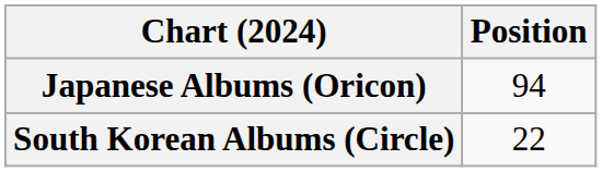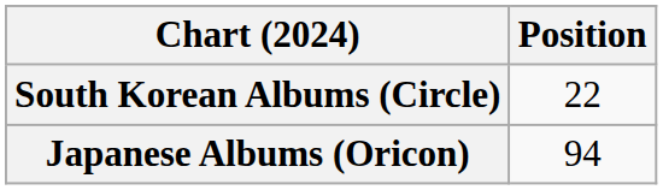 <table class="wikitable sortable plainrowheaders" style="text-align:center">
 <tr>
 <th scope="col">Chart (2024)</th>
 <th scope="col">Position</th>
 </tr>
 <tr>
+<th scope="row">South Korean Albums (Circle)</th>
+<td>22</td>
+</tr>
+<tr>
 <th scope="row">Japanese Albums (Oricon)</th>
 <td>94</td>
 </tr>
-<tr>
-<th scope="row">South Korean Albums (Circle)</th>
-<td>22</td>
-</tr>
 </table>
